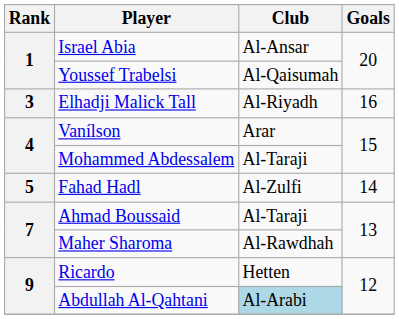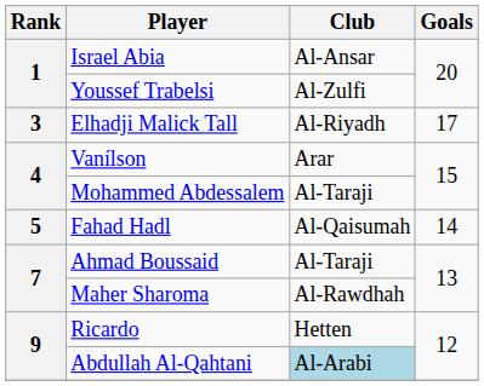 <table class=wikitable>
 <tr>
 <th>Rank</th>
 <th>Player</th>
 <th>Club</th>
 <th>Goals</th>
 </tr>
 <tr>
 <th rowspan=2>1</th>
 <td> <a href='#'>Israel Abia</a></td>
 <td>Al-Ansar</td>
 <td align=center rowspan=2>20</td>
 </tr>
 <tr>
 <td> <a href='#'>Youssef Trabelsi</a></td>
-<td>Al-Qaisumah</td>
+<td>Al-Zulfi</td>
 </tr>
 <tr>
 <th>3</th>
 <td> <a href='#'>Elhadji Malick Tall</a></td>
 <td>Al-Riyadh</td>
-<td align=center>16</td>
+<td align=center>17</td>
 </tr>
 <tr>
 <th rowspan=2>4</th>
 <td> <a href='#'>Vanílson</a></td>
 <td>Arar</td>
 <td align=center rowspan=2>15</td>
 </tr>
 <tr>
 <td> <a href='#'>Mohammed Abdessalem</a></td>
 <td>Al-Taraji</td>
 </tr>
 <tr>
 <th>5</th>
 <td> <a href='#'>Fahad Hadl</a></td>
-<td>Al-Zulfi</td>
+<td>Al-Qaisumah</td>
 <td align=center>14</td>
 </tr>
 <tr>
 <th rowspan=2>7</th>
 <td> <a href='#'>Ahmad Boussaid</a></td>
 <td>Al-Taraji</td>
 <td align=center rowspan=2>13</td>
 </tr>
 <tr>
 <td> <a href='#'>Maher Sharoma</a></td>
 <td>Al-Rawdhah</td>
 </tr>
 <tr>
 <th rowspan=2>9</th>
 <td> <a href='#'>Ricardo</a></td>
 <td>Hetten</td>
 <td align=center rowspan=2>12</td>
 </tr>
 <tr>
 <td> <a href='#'>Abdullah Al-Qahtani</a></td>
 <td style="background: lightblue;">Al-Arabi</td>
 </tr>
 <tr>
 </tr>
 </table>
